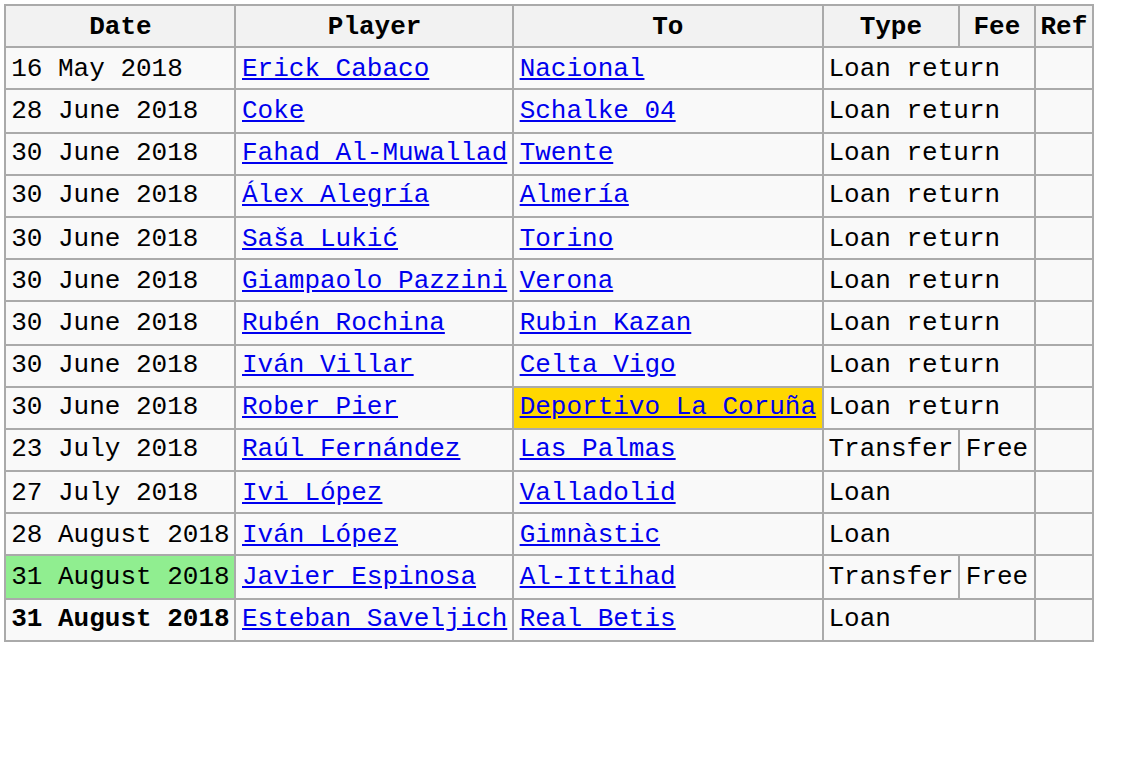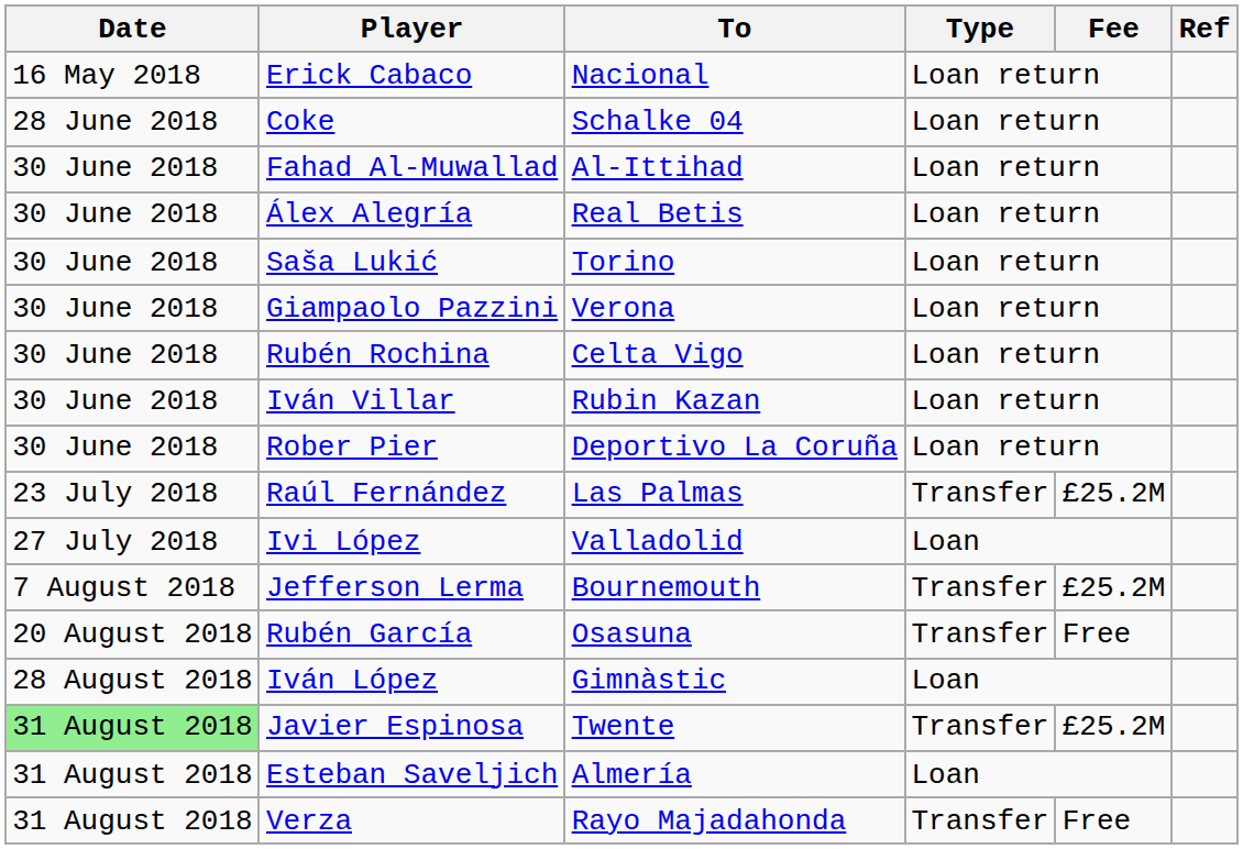 <table class="wikitable">
 <tr>
 <th>Date</th>
 <th>Player</th>
 <th>To</th>
 <th>Type</th>
 <th>Fee</th>
 <th>Ref</th>
 </tr>
 <tr>
 <td>16 May 2018</td>
 <td> <a href='#'>Erick Cabaco</a></td>
 <td> <a href='#'>Nacional</a></td>
 <td colspan=2>Loan return</td>
 <td></td>
 </tr>
 <tr>
 <td>28 June 2018</td>
 <td> <a href='#'>Coke</a></td>
 <td> <a href='#'>Schalke 04</a></td>
 <td colspan=2>Loan return</td>
 <td></td>
 </tr>
 <tr>
 <td>30 June 2018</td>
 <td> <a href='#'>Fahad Al-Muwallad</a></td>
-<td> <a href='#'>Twente</a></td>
+<td> <a href='#'>Al-Ittihad</a></td>
 <td colspan=2>Loan return</td>
 <td></td>
 </tr>
 <tr>
 <td>30 June 2018</td>
 <td> <a href='#'>Álex Alegría</a></td>
-<td> <a href='#'>Almería</a></td>
+<td> <a href='#'>Real Betis</a></td>
 <td colspan=2>Loan return</td>
 <td></td>
 </tr>
 <tr>
 <td>30 June 2018</td>
 <td> <a href='#'>Saša Lukić</a></td>
 <td> <a href='#'>Torino</a></td>
 <td colspan=2>Loan return</td>
 <td></td>
 </tr>
 <tr>
 <td>30 June 2018</td>
 <td> <a href='#'>Giampaolo Pazzini</a></td>
 <td> <a href='#'>Verona</a></td>
 <td colspan=2>Loan return</td>
 <td></td>
 </tr>
 <tr>
 <td>30 June 2018</td>
 <td> <a href='#'>Rubén Rochina</a></td>
+<td> <a href='#'>Celta Vigo</a></td>
+<td colspan=2>Loan return</td>
+<td></td>
+</tr>
+<tr>
+<td>30 June 2018</td>
+<td> <a href='#'>Iván Villar</a></td>
 <td> <a href='#'>Rubin Kazan</a></td>
 <td colspan=2>Loan return</td>
 <td></td>
 </tr>
 <tr>
 <td>30 June 2018</td>
-<td> <a href='#'>Iván Villar</a></td>
-<td> <a href='#'>Celta Vigo</a></td>
-<td colspan=2>Loan return</td>
-<td></td>
-</tr>
-<tr>
-<td>30 June 2018</td>
 <td> <a href='#'>Rober Pier</a></td>
-<td style="background: gold;"> <a href='#'>Deportivo La Coruña</a></td>
+<td> <a href='#'>Deportivo La Coruña</a></td>
 <td colspan=2>Loan return</td>
 <td></td>
 </tr>
 <tr>
 <td>23 July 2018</td>
 <td> <a href='#'>Raúl Fernández</a></td>
 <td> <a href='#'>Las Palmas</a></td>
 <td>Transfer</td>
-<td>Free</td>
+<td>£25.2M</td>
 <td></td>
 </tr>
 <tr>
 <td>27 July 2018</td>
 <td> <a href='#'>Ivi López</a></td>
 <td> <a href='#'>Valladolid</a></td>
 <td colspan=2>Loan</td>
+<td></td>
+</tr>
+<tr>
+<td>7 August 2018</td>
+<td> <a href='#'>Jefferson Lerma</a></td>
+<td> <a href='#'>Bournemouth</a></td>
+<td>Transfer</td>
+<td>£25.2M</td>
+<td></td>
+</tr>
+<tr>
+<td>20 August 2018</td>
+<td> <a href='#'>Rubén García</a></td>
+<td> <a href='#'>Osasuna</a></td>
+<td>Transfer</td>
+<td>Free</td>
 <td></td>
 </tr>
 <tr>
 <td>28 August 2018</td>
 <td> <a href='#'>Iván López</a></td>
 <td> <a href='#'>Gimnàstic</a></td>
 <td colspan=2>Loan</td>
 <td></td>
 </tr>
 <tr>
 <td style="background: lightgreen;">31 August 2018</td>
 <td> <a href='#'>Javier Espinosa</a></td>
-<td> <a href='#'>Al-Ittihad</a></td>
+<td> <a href='#'>Twente</a></td>
+<td>Transfer</td>
+<td>£25.2M</td>
+<td></td>
+</tr>
+<tr>
+<td>31 August 2018</td>
+<td> <a href='#'>Esteban Saveljich</a></td>
+<td> <a href='#'>Almería</a></td>
+<td colspan=2>Loan</td>
+<td></td>
+</tr>
+<tr>
+<td>31 August 2018</td>
+<td> <a href='#'>Verza</a></td>
+<td> <a href='#'>Rayo Majadahonda</a></td>
 <td>Transfer</td>
 <td>Free</td>
 <td></td>
 </tr>
 <tr>
-<td><strong>31 August 2018</strong></td>
-<td> <a href='#'>Esteban Saveljich</a></td>
-<td> <a href='#'>Real Betis</a></td>
-<td colspan=2>Loan</td>
-<td></td>
-</tr>
-<tr>
 </tr>
 </table>
